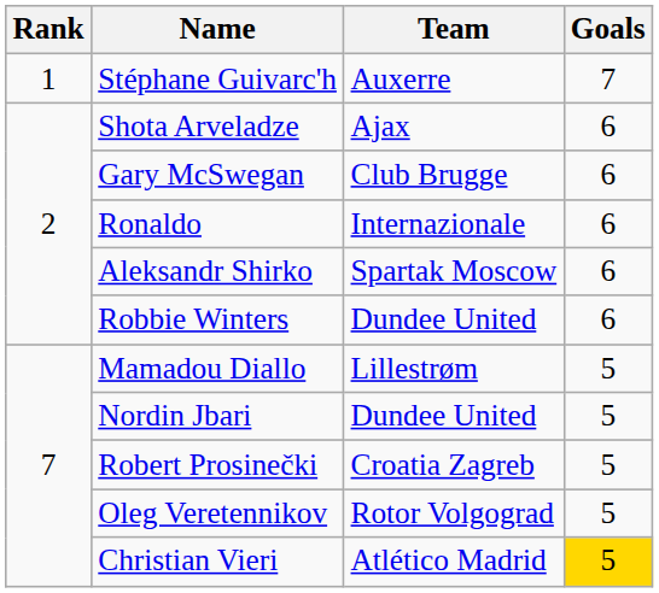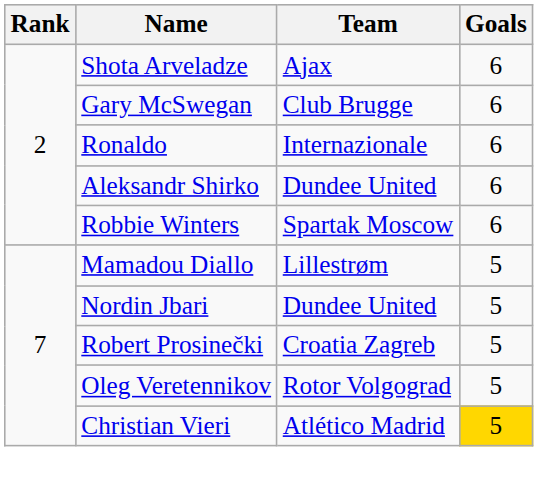 <table class="wikitable" style="text-align:center">
 <tr>
 <th>Rank</th>
 <th>Name</th>
 <th>Team</th>
 <th>Goals</th>
-</tr>
-<tr>
-<td>1</td>
-<td align="left"> <a href='#'>Stéphane Guivarc'h</a></td>
-<td align="left"> <a href='#'>Auxerre</a></td>
-<td>7</td>
 </tr>
 <tr>
 <td rowspan="5">2</td>
 <td align="left"> <a href='#'>Shota Arveladze</a></td>
 <td align="left"> <a href='#'>Ajax</a></td>
 <td>6</td>
 </tr>
 <tr>
 <td align="left"> <a href='#'>Gary McSwegan</a></td>
 <td align="left"> <a href='#'>Club Brugge</a></td>
 <td>6</td>
 </tr>
 <tr>
 <td align="left"> <a href='#'>Ronaldo</a></td>
 <td align="left"> <a href='#'>Internazionale</a></td>
 <td>6</td>
 </tr>
 <tr>
 <td align="left"> <a href='#'>Aleksandr Shirko</a></td>
-<td align="left"> <a href='#'>Spartak Moscow</a></td>
+<td align="left"> <a href='#'>Dundee United</a></td>
 <td>6</td>
 </tr>
 <tr>
 <td align="left"> <a href='#'>Robbie Winters</a></td>
-<td align="left"> <a href='#'>Dundee United</a></td>
+<td align="left"> <a href='#'>Spartak Moscow</a></td>
 <td>6</td>
 </tr>
 <tr>
 <td rowspan="5">7</td>
 <td align="left"> <a href='#'>Mamadou Diallo</a></td>
 <td align="left"> <a href='#'>Lillestrøm</a></td>
 <td>5</td>
 </tr>
 <tr>
 <td align="left"> <a href='#'>Nordin Jbari</a></td>
 <td align="left"> <a href='#'>Dundee United</a></td>
 <td>5</td>
 </tr>
 <tr>
 <td align="left"> <a href='#'>Robert Prosinečki</a></td>
 <td align="left"> <a href='#'>Croatia Zagreb</a></td>
 <td>5</td>
 </tr>
 <tr>
 <td align="left"> <a href='#'>Oleg Veretennikov</a></td>
 <td align="left"> <a href='#'>Rotor Volgograd</a></td>
 <td>5</td>
 </tr>
 <tr>
 <td align="left"> <a href='#'>Christian Vieri</a></td>
 <td align="left"> <a href='#'>Atlético Madrid</a></td>
 <td style="background: gold;">5</td>
 </tr>
 </table>
